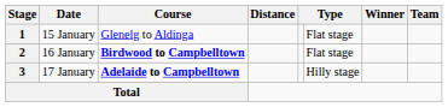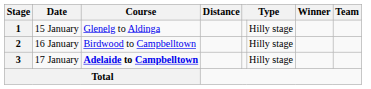 <table class="wikitable">
 <tr>
 <th>Stage</th>
 <th>Date</th>
 <th>Course</th>
 <th>Distance</th>
 <th colspan="2">Type</th>
 <th>Winner</th>
 <th>Team</th>
 </tr>
 <tr>
 <th align="center">1</th>
 <td align="center">15 January</td>
 <td><a href='#'>Glenelg</a> to <a href='#'>Aldinga</a></td>
 <td align="center"></td>
 <td></td>
-<td>Flat stage</td>
+<td>Hilly stage</td>
 <td></td>
 <td></td>
 </tr>
 <tr>
 <th align="center">2</th>
 <td align="center">16 January</td>
-<td><strong><a href='#'>Birdwood</a> to <a href='#'>Campbelltown</a></strong></td>
+<td><a href='#'>Birdwood</a> to <a href='#'>Campbelltown</a></td>
 <td align="center"></td>
 <td></td>
-<td>Flat stage</td>
+<td>Hilly stage</td>
 <td></td>
 <td></td>
 </tr>
 <tr>
 <th align="center">3</th>
 <td align="center">17 January</td>
 <td><strong><a href='#'>Adelaide</a> to <a href='#'>Campbelltown</a></strong></td>
 <td align="center"></td>
 <td></td>
 <td>Hilly stage</td>
 <td></td>
 <td></td>
 </tr>
 <tr>
 <th colspan="3">Total</th>
 <td colspan="5" style="text-align:center"></td>
 </tr>
 </table>
